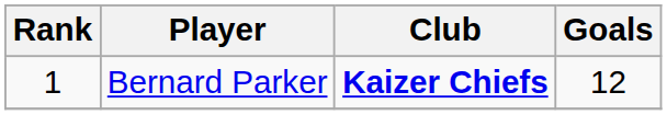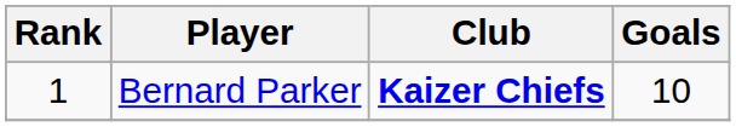 <table class="wikitable" style="text-align:center">
 <tr>
 <th>Rank</th>
 <th>Player</th>
 <th>Club</th>
 <th>Goals</th>
 </tr>
 <tr>
 <td>1</td>
 <td align="left"> <a href='#'>Bernard Parker</a></td>
 <td><strong><a href='#'>Kaizer Chiefs</a></strong></td>
-<td>12</td>
+<td>10</td>
 </tr>
 <tr>
 </tr>
 </table>
